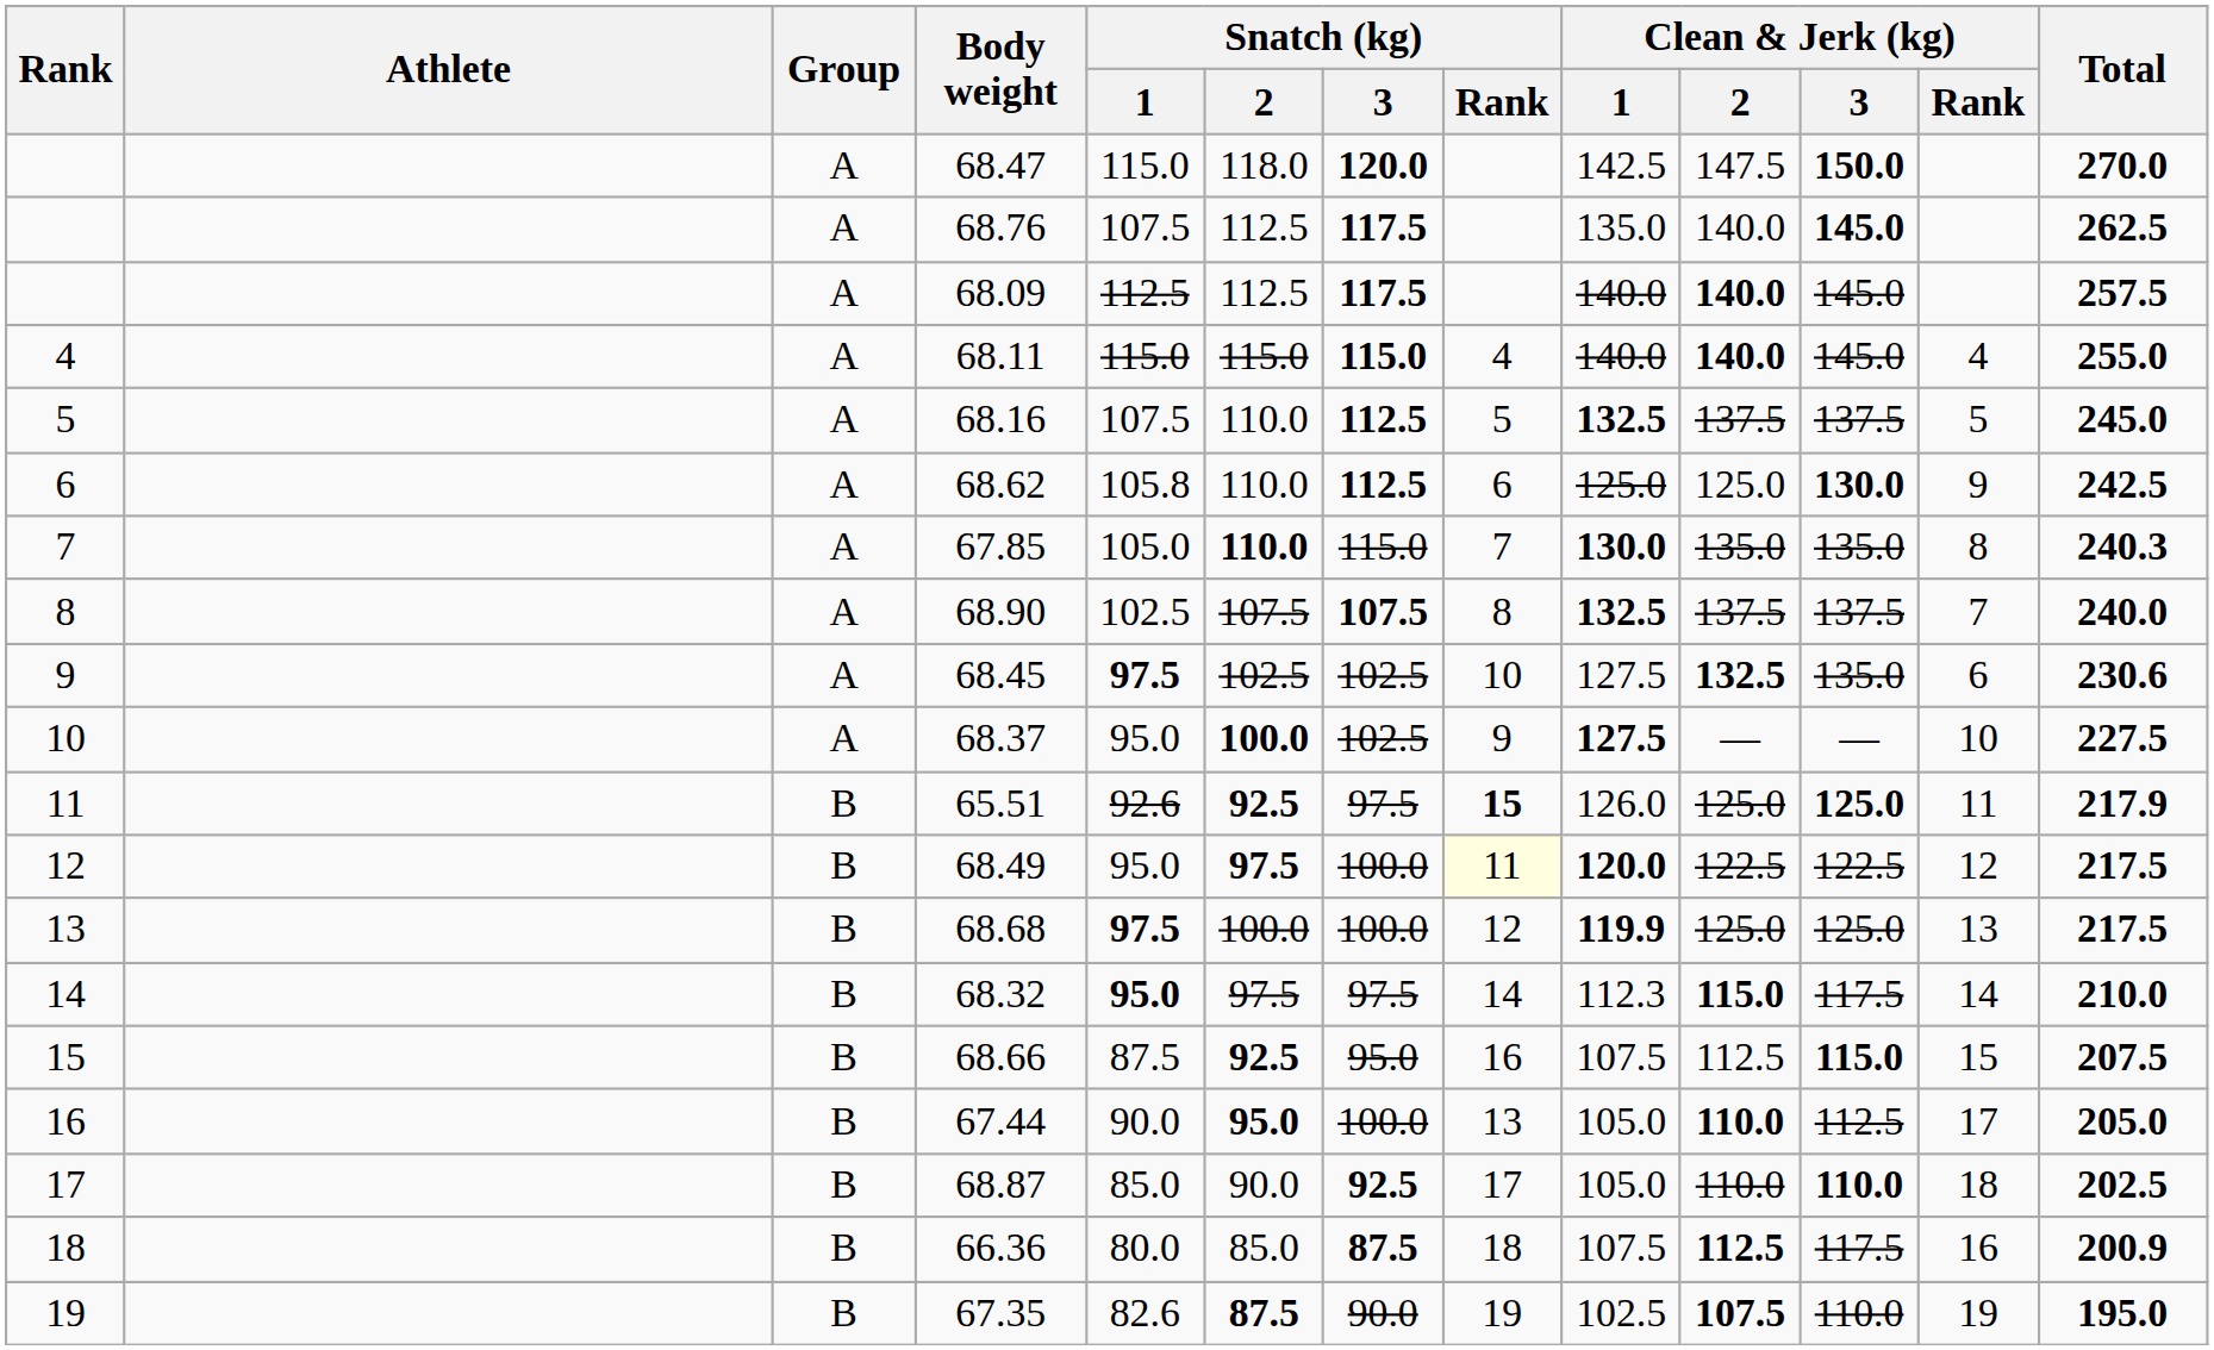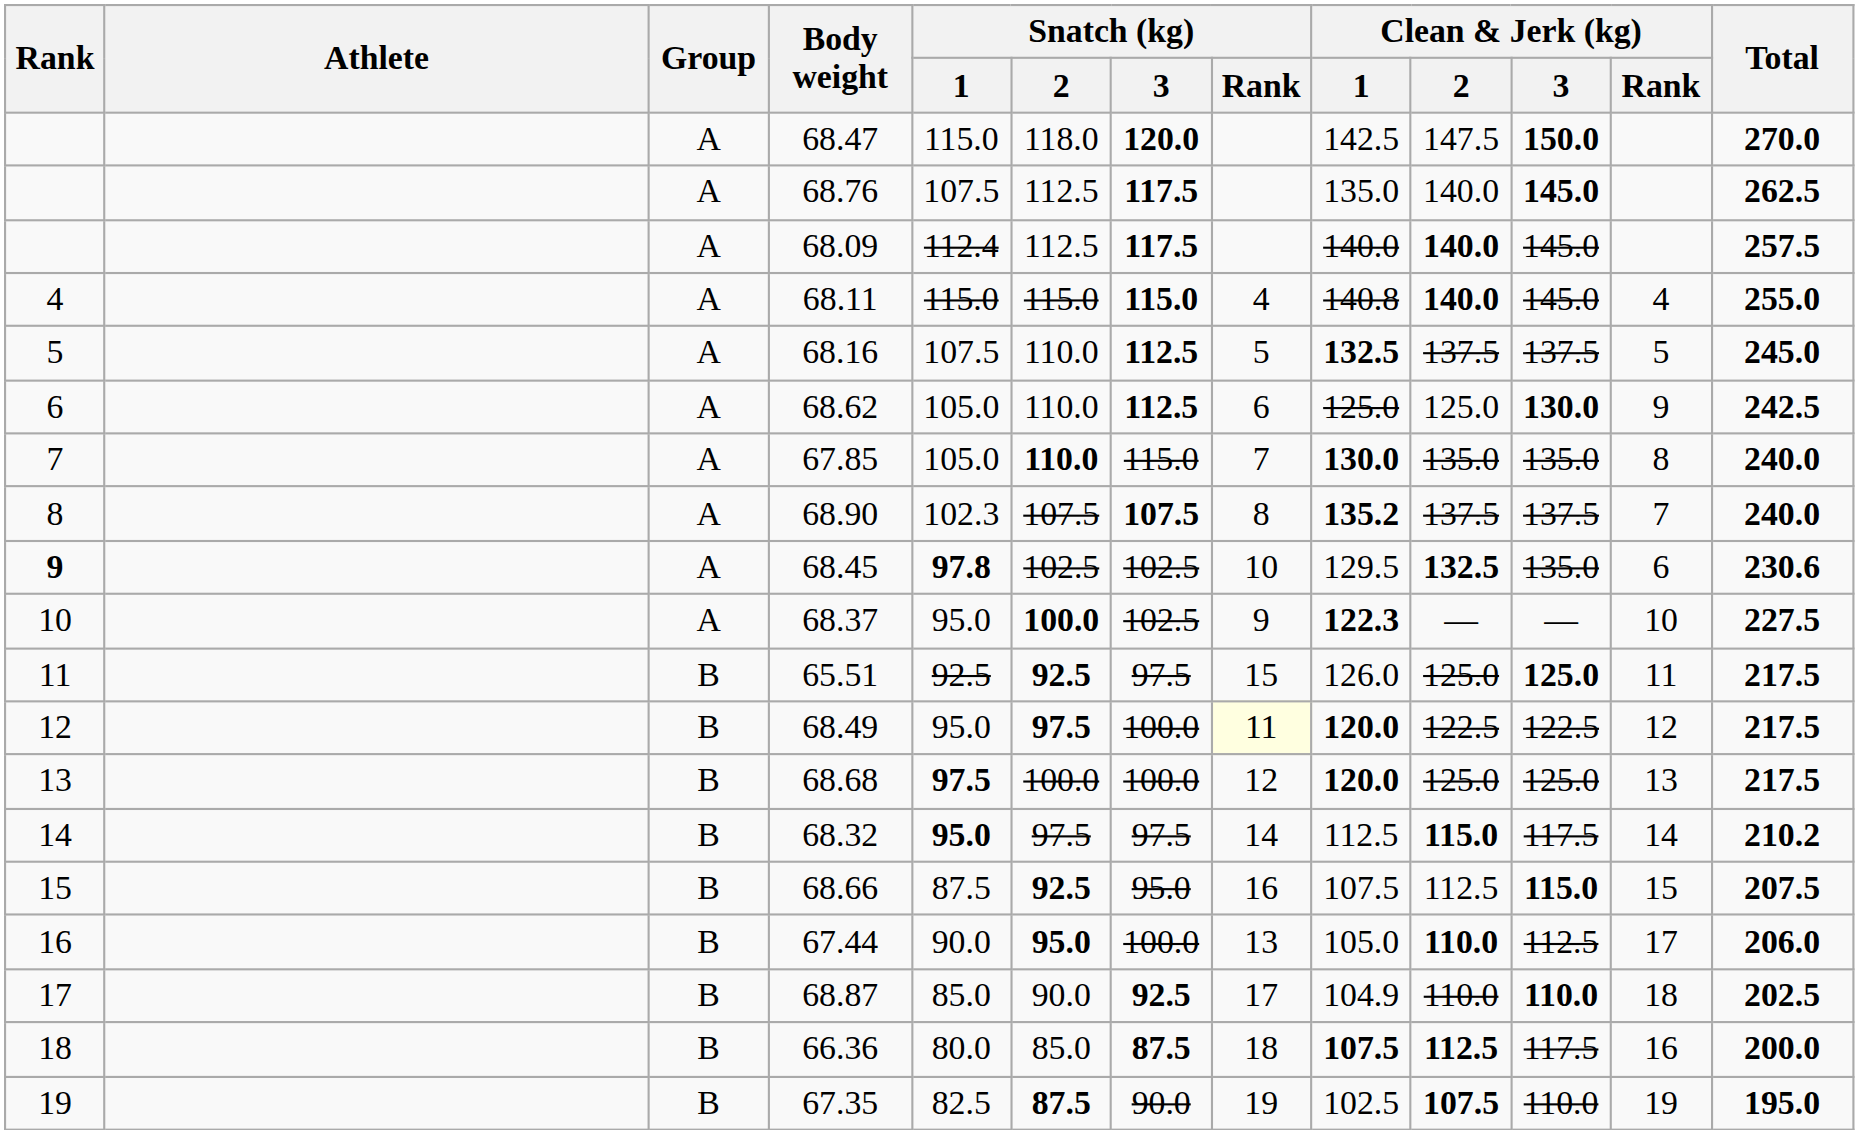 <table class = "wikitable" style="text-align:center;">
 <tr>
 <th rowspan=2 width=40>Rank</th>
 <th rowspan=2 width=250>Athlete</th>
 <th rowspan=2 width=50>Group</th>
 <th rowspan=2 width=60>Body weight</th>
 <th colspan=4>Snatch (kg)</th>
 <th colspan=4>Clean & Jerk (kg)</th>
 <th rowspan=2 width=60>Total</th>
 </tr>
 <tr>
 <th width=40>1</th>
 <th width=40>2</th>
 <th width=40>3</th>
 <th width=40>Rank</th>
 <th width=40>1</th>
 <th width=40>2</th>
 <th width=40>3</th>
 <th width=40>Rank</th>
 </tr>
 <tr>
 <td></td>
 <td align=left></td>
 <td>A</td>
 <td>68.47</td>
 <td>115.0</td>
 <td>118.0</td>
 <td><strong>120.0</strong></td>
 <td></td>
 <td>142.5</td>
 <td>147.5</td>
 <td><strong>150.0</strong></td>
 <td></td>
 <td><strong>270.0</strong></td>
 </tr>
 <tr>
 <td></td>
 <td align=left></td>
 <td>A</td>
 <td>68.76</td>
 <td>107.5</td>
 <td>112.5</td>
 <td><strong>117.5</strong></td>
 <td></td>
 <td>135.0</td>
 <td>140.0</td>
 <td><strong>145.0</strong></td>
 <td></td>
 <td><strong>262.5</strong></td>
 </tr>
 <tr>
 <td></td>
 <td align=left></td>
 <td>A</td>
 <td>68.09</td>
-<td><s>112.5 </s></td>
+<td><s>112.4 </s></td>
 <td>112.5</td>
 <td><strong>117.5</strong></td>
 <td></td>
 <td><s>140.0 </s></td>
 <td><strong>140.0</strong></td>
 <td><s>145.0 </s></td>
 <td></td>
 <td><strong>257.5</strong></td>
 </tr>
 <tr>
 <td>4</td>
 <td align=left></td>
 <td>A</td>
 <td>68.11</td>
 <td><s>115.0 </s></td>
 <td><s>115.0 </s></td>
 <td><strong>115.0</strong></td>
 <td>4</td>
-<td><s>140.0 </s></td>
+<td><s>140.8 </s></td>
 <td><strong>140.0</strong></td>
 <td><s>145.0 </s></td>
 <td>4</td>
 <td><strong>255.0</strong></td>
 </tr>
 <tr>
 <td>5</td>
 <td align=left></td>
 <td>A</td>
 <td>68.16</td>
 <td>107.5</td>
 <td>110.0</td>
 <td><strong>112.5</strong></td>
 <td>5</td>
 <td><strong>132.5</strong></td>
 <td><s>137.5 </s></td>
 <td><s>137.5 </s></td>
 <td>5</td>
 <td><strong>245.0</strong></td>
 </tr>
 <tr>
 <td>6</td>
 <td align=left></td>
 <td>A</td>
 <td>68.62</td>
-<td>105.8</td>
+<td>105.0</td>
 <td>110.0</td>
 <td><strong>112.5</strong></td>
 <td>6</td>
 <td><s>125.0 </s></td>
 <td>125.0</td>
 <td><strong>130.0</strong></td>
 <td>9</td>
 <td><strong>242.5</strong></td>
 </tr>
 <tr>
 <td>7</td>
 <td align=left></td>
 <td>A</td>
 <td>67.85</td>
 <td>105.0</td>
 <td><strong>110.0</strong></td>
 <td><s>115.0 </s></td>
 <td>7</td>
 <td><strong>130.0</strong></td>
 <td><s>135.0 </s></td>
 <td><s>135.0 </s></td>
 <td>8</td>
-<td><strong>240.3</strong></td>
+<td><strong>240.0</strong></td>
 </tr>
 <tr>
 <td>8</td>
 <td align=left></td>
 <td>A</td>
 <td>68.90</td>
-<td>102.5</td>
+<td>102.3</td>
 <td><s>107.5 </s></td>
 <td><strong>107.5</strong></td>
 <td>8</td>
-<td><strong>132.5</strong></td>
+<td><strong>135.2</strong></td>
 <td><s>137.5 </s></td>
 <td><s>137.5 </s></td>
 <td>7</td>
 <td><strong>240.0</strong></td>
 </tr>
 <tr>
-<td>9</td>
+<td><strong>9</strong></td>
 <td align=left></td>
 <td>A</td>
 <td>68.45</td>
-<td><strong>97.5</strong></td>
+<td><strong>97.8</strong></td>
 <td><s>102.5 </s></td>
 <td><s>102.5 </s></td>
 <td>10</td>
-<td>127.5</td>
+<td>129.5</td>
 <td><strong>132.5</strong></td>
 <td><s>135.0 </s></td>
 <td>6</td>
 <td><strong>230.6</strong></td>
 </tr>
 <tr>
 <td>10</td>
 <td align=left></td>
 <td>A</td>
 <td>68.37</td>
 <td>95.0</td>
 <td><strong>100.0</strong></td>
 <td><s>102.5 </s></td>
 <td>9</td>
-<td><strong>127.5</strong></td>
+<td><strong>122.3</strong></td>
 <td>—</td>
 <td>—</td>
 <td>10</td>
 <td><strong>227.5</strong></td>
 </tr>
 <tr>
 <td>11</td>
 <td align=left></td>
 <td>B</td>
 <td>65.51</td>
-<td><s>92.6 </s></td>
+<td><s>92.5 </s></td>
 <td><strong>92.5</strong></td>
 <td><s>97.5 </s></td>
-<td><strong>15</strong></td>
+<td>15</td>
 <td>126.0</td>
 <td><s>125.0 </s></td>
 <td><strong>125.0</strong></td>
 <td>11</td>
-<td><strong>217.9</strong></td>
+<td><strong>217.5</strong></td>
 </tr>
 <tr>
 <td>12</td>
 <td align=left></td>
 <td>B</td>
 <td>68.49</td>
 <td>95.0</td>
 <td><strong>97.5</strong></td>
 <td><s>100.0 </s></td>
 <td style="background: lightyellow;">11</td>
 <td><strong>120.0</strong></td>
 <td><s>122.5 </s></td>
 <td><s>122.5 </s></td>
 <td>12</td>
 <td><strong>217.5</strong></td>
 </tr>
 <tr>
 <td>13</td>
 <td align=left></td>
 <td>B</td>
 <td>68.68</td>
 <td><strong>97.5</strong></td>
 <td><s>100.0 </s></td>
 <td><s>100.0 </s></td>
 <td>12</td>
-<td><strong>119.9</strong></td>
+<td><strong>120.0</strong></td>
 <td><s>125.0 </s></td>
 <td><s>125.0 </s></td>
 <td>13</td>
 <td><strong>217.5</strong></td>
 </tr>
 <tr>
 <td>14</td>
 <td align=left></td>
 <td>B</td>
 <td>68.32</td>
 <td><strong>95.0</strong></td>
 <td><s>97.5 </s></td>
 <td><s>97.5 </s></td>
 <td>14</td>
-<td>112.3</td>
+<td>112.5</td>
 <td><strong>115.0</strong></td>
 <td><s>117.5 </s></td>
 <td>14</td>
-<td><strong>210.0</strong></td>
+<td><strong>210.2</strong></td>
 </tr>
 <tr>
 <td>15</td>
 <td align=left></td>
 <td>B</td>
 <td>68.66</td>
 <td>87.5</td>
 <td><strong>92.5</strong></td>
 <td><s>95.0 </s></td>
 <td>16</td>
 <td>107.5</td>
 <td>112.5</td>
 <td><strong>115.0</strong></td>
 <td>15</td>
 <td><strong>207.5</strong></td>
 </tr>
 <tr>
 <td>16</td>
 <td align=left></td>
 <td>B</td>
 <td>67.44</td>
 <td>90.0</td>
 <td><strong>95.0</strong></td>
 <td><s>100.0 </s></td>
 <td>13</td>
 <td>105.0</td>
 <td><strong>110.0</strong></td>
 <td><s>112.5 </s></td>
 <td>17</td>
-<td><strong>205.0</strong></td>
+<td><strong>206.0</strong></td>
 </tr>
 <tr>
 <td>17</td>
 <td align=left></td>
 <td>B</td>
 <td>68.87</td>
 <td>85.0</td>
 <td>90.0</td>
 <td><strong>92.5</strong></td>
 <td>17</td>
-<td>105.0</td>
+<td>104.9</td>
 <td><s>110.0 </s></td>
 <td><strong>110.0</strong></td>
 <td>18</td>
 <td><strong>202.5</strong></td>
 </tr>
 <tr>
 <td>18</td>
 <td align=left></td>
 <td>B</td>
 <td>66.36</td>
 <td>80.0</td>
 <td>85.0</td>
 <td><strong>87.5</strong></td>
 <td>18</td>
-<td>107.5</td>
+<td><strong>107.5</strong></td>
 <td><strong>112.5</strong></td>
 <td><s>117.5 </s></td>
 <td>16</td>
-<td><strong>200.9</strong></td>
+<td><strong>200.0</strong></td>
 </tr>
 <tr>
 <td>19</td>
 <td align=left></td>
 <td>B</td>
 <td>67.35</td>
-<td>82.6</td>
+<td>82.5</td>
 <td><strong>87.5</strong></td>
 <td><s>90.0 </s></td>
 <td>19</td>
 <td>102.5</td>
 <td><strong>107.5</strong></td>
 <td><s>110.0 </s></td>
 <td>19</td>
 <td><strong>195.0</strong></td>
 </tr>
 </table>
